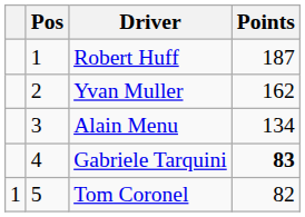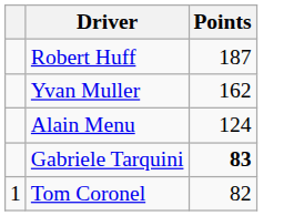 <table class="wikitable" style="font-size|95%;">
 <tr>
 <th></th>
-<th>Pos</th>
 <th>Driver</th>
 <th>Points</th>
 </tr>
 <tr>
 <td align="left"></td>
-<td>1</td>
 <td> <a href='#'>Robert Huff</a></td>
 <td align="right">187</td>
 </tr>
 <tr>
 <td align="left"></td>
-<td>2</td>
 <td> <a href='#'>Yvan Muller</a></td>
 <td align="right">162</td>
 </tr>
 <tr>
 <td align="left"></td>
-<td>3</td>
 <td> <a href='#'>Alain Menu</a></td>
-<td align="right">134</td>
+<td align="right">124</td>
 </tr>
 <tr>
 <td align="left"></td>
-<td>4</td>
 <td> <a href='#'>Gabriele Tarquini</a></td>
 <td align="right"><strong>83</strong></td>
 </tr>
 <tr>
 <td align="left"> 1</td>
-<td>5</td>
 <td> <a href='#'>Tom Coronel</a></td>
 <td align="right">82</td>
 </tr>
 </table>
